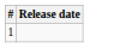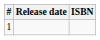 <table class="wikitable">
 <tr>
 <th>#</th>
 <th>Release date</th>
+<th>ISBN</th>
 </tr>
 <tr>
 <td>1</td>
 <td></td>
+<td></td>
 </tr>
 </table>
